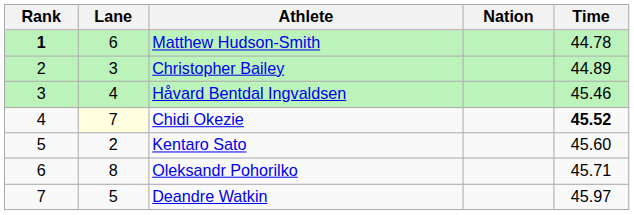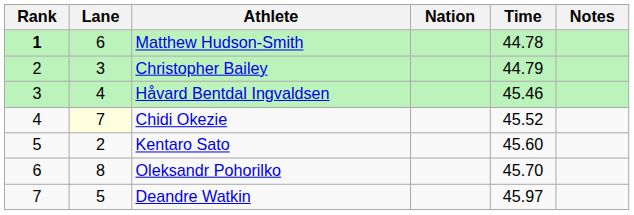 <table class="wikitable sortable" style="text-align:center;width: 70%;">
 <tr>
 <th>Rank</th>
 <th>Lane</th>
 <th>Athlete</th>
 <th>Nation</th>
 <th>Time</th>
+<th>Notes</th>
 </tr>
 <tr bgcolor=bbf3bb>
 <td><strong>1</strong></td>
 <td>6</td>
 <td align=left><a href='#'>Matthew Hudson-Smith</a></td>
 <td align=left></td>
 <td>44.78</td>
+<td></td>
 </tr>
 <tr bgcolor=bbf3bb>
 <td>2</td>
 <td>3</td>
 <td align=left><a href='#'>Christopher Bailey</a></td>
 <td align=left></td>
-<td>44.89</td>
+<td>44.79</td>
+<td></td>
 </tr>
 <tr bgcolor=bbf3bb>
 <td>3</td>
 <td>4</td>
 <td align=left><a href='#'>Håvard Bentdal Ingvaldsen</a></td>
 <td align=left></td>
 <td>45.46</td>
+<td></td>
 </tr>
 <tr>
 <td>4</td>
 <td style="background: lightyellow;">7</td>
 <td align=left><a href='#'>Chidi Okezie</a></td>
 <td align=left></td>
-<td><strong>45.52</strong></td>
+<td>45.52</td>
+<td></td>
 </tr>
 <tr>
 <td>5</td>
 <td>2</td>
 <td align=left><a href='#'>Kentaro Sato</a></td>
 <td align=left></td>
 <td>45.60</td>
+<td></td>
 </tr>
 <tr>
 <td>6</td>
 <td>8</td>
 <td align=left><a href='#'>Oleksandr Pohorilko</a></td>
 <td align=left></td>
-<td>45.71</td>
+<td>45.70</td>
+<td></td>
 </tr>
 <tr>
 <td>7</td>
 <td>5</td>
 <td align=left><a href='#'>Deandre Watkin</a></td>
 <td align=left></td>
 <td>45.97</td>
+<td></td>
 </tr>
 </table>
